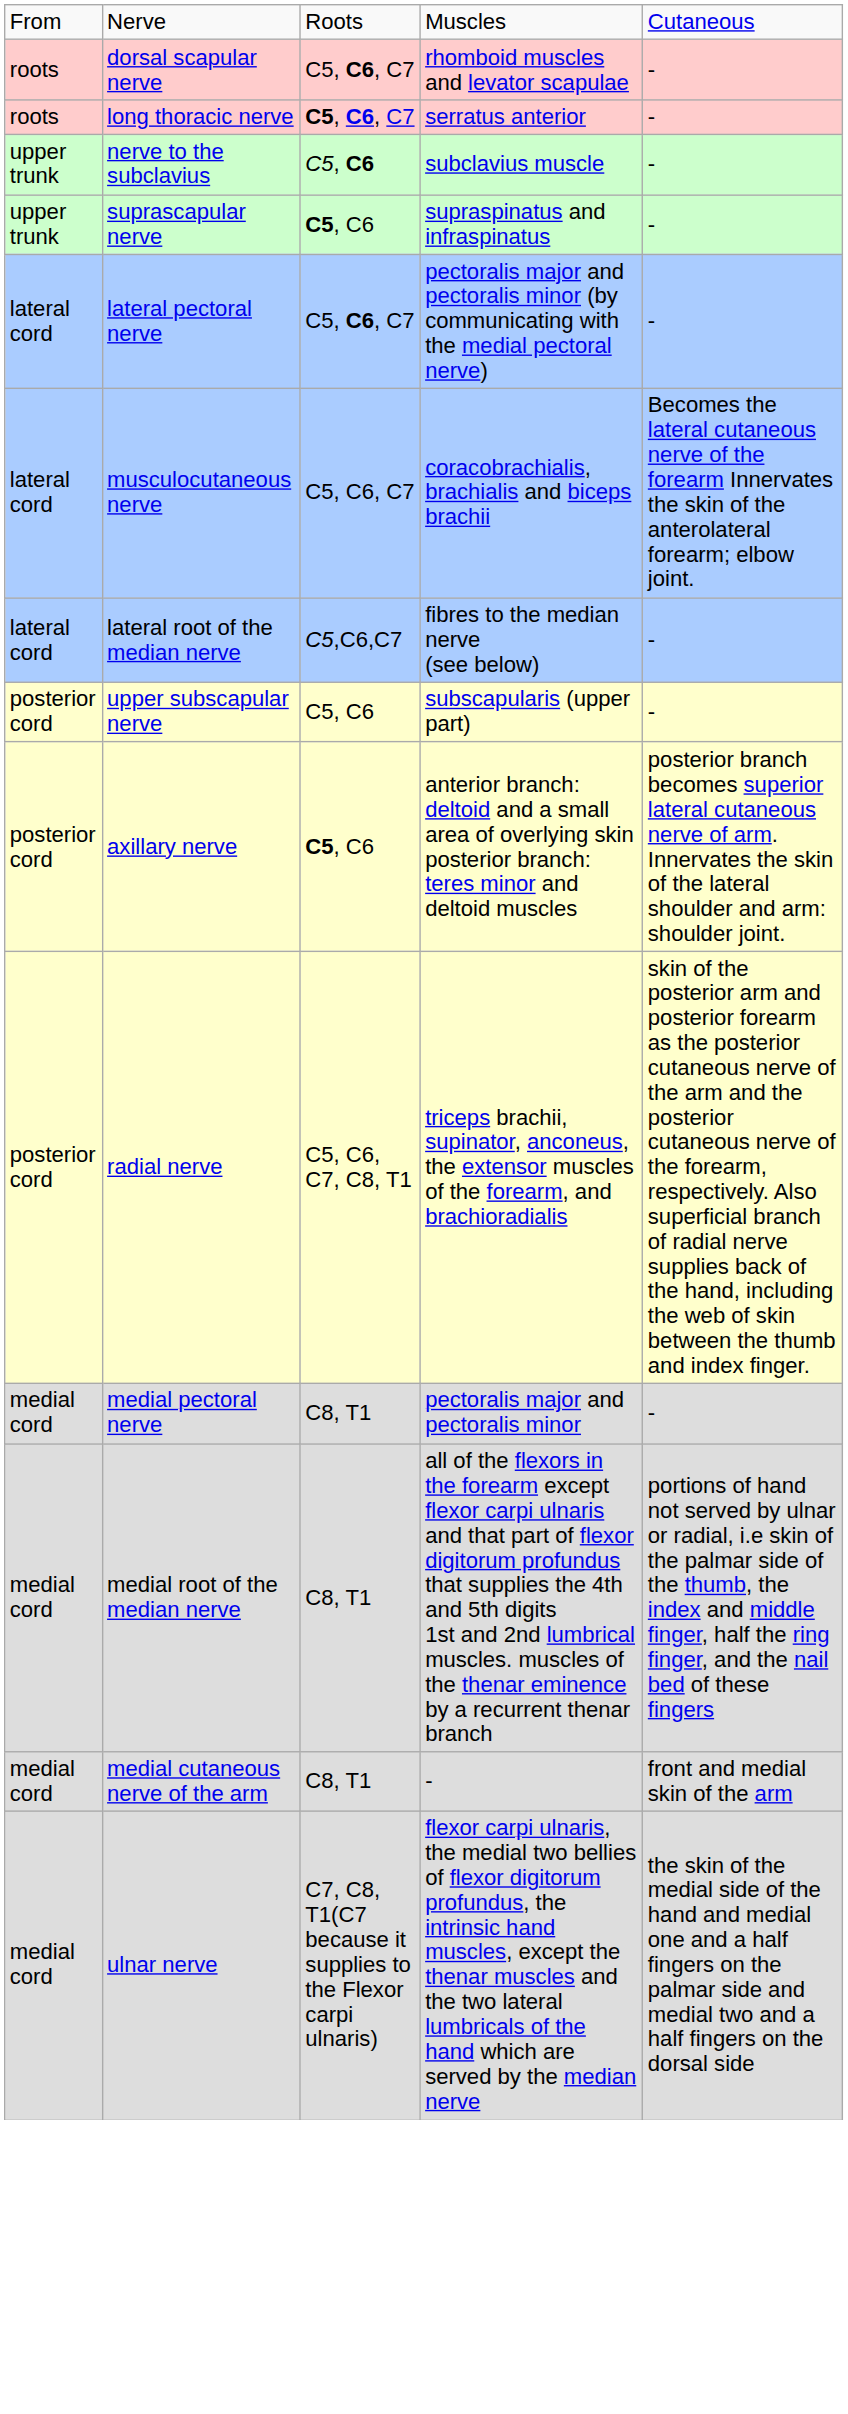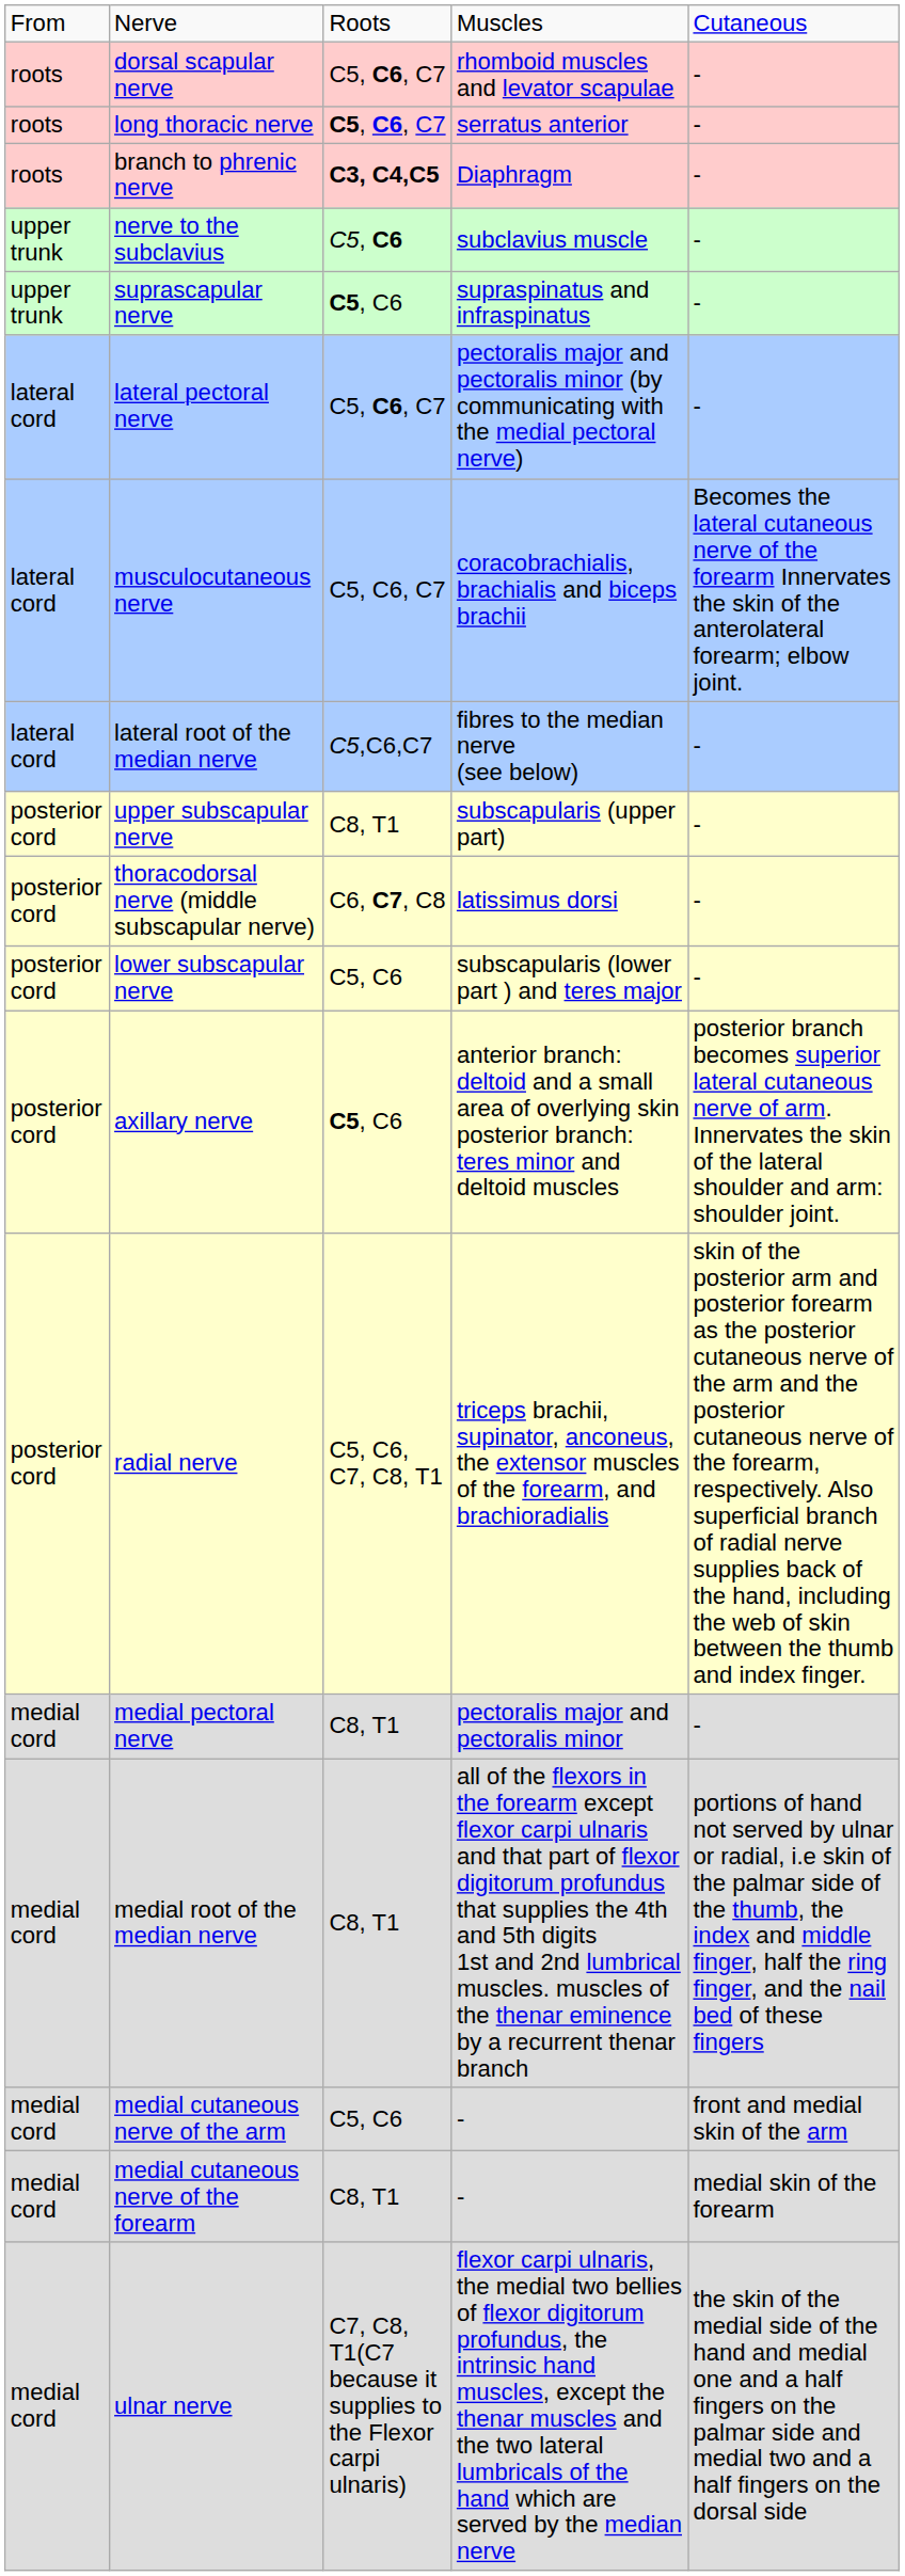 <table class="wikitable">
 <tr>
 <td>From</td>
 <td>Nerve</td>
 <td>Roots</td>
 <td>Muscles</td>
 <td><a href='#'>Cutaneous</a></td>
 </tr>
 <tr style="background:#ffcccc">
 <td>roots</td>
 <td><a href='#'>dorsal scapular nerve</a></td>
 <td>C5, <strong>C6</strong>, C7</td>
 <td><a href='#'>rhomboid muscles</a> and <a href='#'>levator scapulae</a></td>
 <td>-</td>
 </tr>
 <tr style="background:#ffcccc">
 <td>roots</td>
 <td><a href='#'>long thoracic nerve</a></td>
 <td><strong>C5</strong>, <strong><a href='#'>C6</a></strong>, <a href='#'>C7</a></td>
 <td><a href='#'>serratus anterior</a></td>
+<td>-</td>
+</tr>
+<tr style="background:#ffcccc">
+<td>roots</td>
+<td>branch to <a href='#'>phrenic nerve</a></td>
+<td><strong>C3, C4,C5</strong></td>
+<td><a href='#'>Diaphragm</a></td>
 <td>-</td>
 </tr>
 <tr style="background:#ccffcc">
 <td>upper trunk</td>
 <td><a href='#'>nerve to the subclavius</a></td>
 <td><em>C5</em>, <strong>C6</strong></td>
 <td><a href='#'>subclavius muscle</a></td>
 <td>-</td>
 </tr>
 <tr style="background:#ccffcc">
 <td>upper trunk</td>
 <td><a href='#'>suprascapular nerve</a></td>
 <td><strong>C5</strong>, C6</td>
 <td><a href='#'>supraspinatus</a> and <a href='#'>infraspinatus</a></td>
 <td>-</td>
 </tr>
 <tr style="background:#aaccff">
 <td>lateral cord</td>
 <td><a href='#'>lateral pectoral nerve</a></td>
 <td>C5, <strong>C6</strong>, C7</td>
 <td><a href='#'>pectoralis major</a> and <a href='#'>pectoralis minor</a> (by communicating with the <a href='#'>medial pectoral nerve</a>)</td>
 <td>-</td>
 </tr>
 <tr style="background:#aaccff">
 <td>lateral cord</td>
 <td><a href='#'>musculocutaneous nerve</a></td>
 <td>C5, C6, C7</td>
 <td><a href='#'>coracobrachialis</a>, <a href='#'>brachialis</a> and <a href='#'>biceps brachii</a></td>
 <td>Becomes the <a href='#'>lateral cutaneous nerve of the forearm</a> Innervates the skin of the anterolateral forearm; elbow joint.</td>
 </tr>
 <tr style="background:#aaccff">
 <td>lateral cord</td>
 <td>lateral root of the <a href='#'>median nerve</a></td>
 <td><em>C5</em>,C6,C7</td>
 <td>fibres to the median nerve<br>(see below)</td>
 <td>-</td>
 </tr>
 <tr style="background:#ffffcc">
 <td>posterior cord</td>
 <td><a href='#'>upper subscapular nerve</a></td>
+<td>C8, T1</td>
+<td><a href='#'>subscapularis</a> (upper part)</td>
+<td>-</td>
+</tr>
+<tr style="background:#ffffcc">
+<td>posterior cord</td>
+<td><a href='#'>thoracodorsal nerve</a> (middle subscapular nerve)</td>
+<td>C6, <strong>C7</strong>, C8</td>
+<td><a href='#'>latissimus dorsi</a></td>
+<td>-</td>
+</tr>
+<tr style="background:#ffffcc">
+<td>posterior cord</td>
+<td><a href='#'>lower subscapular nerve</a></td>
 <td>C5, C6</td>
-<td><a href='#'>subscapularis</a> (upper part)</td>
+<td>subscapularis (lower part ) and <a href='#'>teres major</a></td>
 <td>-</td>
 </tr>
 <tr style="background:#ffffcc">
 <td>posterior cord</td>
 <td><a href='#'>axillary nerve</a></td>
 <td><strong>C5</strong>, C6</td>
 <td>anterior branch: <a href='#'>deltoid</a> and a small area of overlying skin<br> posterior branch: <a href='#'>teres minor</a> and deltoid muscles</td>
 <td>posterior branch becomes <a href='#'>superior lateral cutaneous nerve of arm</a>. Innervates the skin of the lateral shoulder and arm: shoulder joint.</td>
 </tr>
 <tr style="background:#ffffcc">
 <td>posterior cord</td>
 <td><a href='#'>radial nerve</a></td>
 <td>C5, C6, C7, C8, T1</td>
 <td><a href='#'>triceps</a> brachii, <a href='#'>supinator</a>, <a href='#'>anconeus</a>, the <a href='#'>extensor</a> muscles of the <a href='#'>forearm</a>, and <a href='#'>brachioradialis</a></td>
 <td>skin of the posterior arm and posterior forearm as the posterior cutaneous nerve of the arm and the posterior cutaneous nerve of the forearm, respectively. Also superficial branch of radial nerve supplies back of the hand, including the web of skin between the thumb and index finger.</td>
 </tr>
 <tr style="background:#dddddd">
 <td>medial cord</td>
 <td><a href='#'>medial pectoral nerve</a></td>
 <td>C8, T1</td>
 <td><a href='#'>pectoralis major</a> and <a href='#'>pectoralis minor</a></td>
 <td>-</td>
 </tr>
 <tr style="background:#dddddd">
 <td>medial cord</td>
 <td>medial root of the <a href='#'>median nerve</a></td>
 <td>C8, T1</td>
 <td>all of the <a href='#'>flexors in the forearm</a> except <a href='#'>flexor carpi ulnaris</a> and that part of <a href='#'>flexor digitorum profundus</a> that supplies the 4th and 5th digits<br>1st and 2nd <a href='#'>lumbrical</a> muscles. muscles of the <a href='#'>thenar eminence</a> by a recurrent thenar branch</td>
 <td>portions of hand not served by ulnar or radial, i.e skin of the palmar side of the <a href='#'>thumb</a>, the <a href='#'>index</a> and <a href='#'>middle finger</a>, half the <a href='#'>ring finger</a>, and the <a href='#'>nail bed</a> of these <a href='#'>fingers</a></td>
 </tr>
 <tr style="background:#dddddd">
 <td>medial cord</td>
 <td><a href='#'>medial cutaneous nerve of the arm</a></td>
+<td>C5, C6</td>
+<td>-</td>
+<td>front and medial skin of the <a href='#'>arm</a></td>
+</tr>
+<tr style="background:#dddddd">
+<td>medial cord</td>
+<td><a href='#'>medial cutaneous nerve of the forearm</a></td>
 <td>C8, T1</td>
 <td>-</td>
-<td>front and medial skin of the <a href='#'>arm</a></td>
+<td>medial skin of the forearm</td>
 </tr>
 <tr style="background:#dddddd">
 <td>medial cord</td>
 <td><a href='#'>ulnar nerve</a></td>
 <td>C7, C8, T1(C7 because it supplies to the Flexor carpi ulnaris)</td>
 <td><a href='#'>flexor carpi ulnaris</a>, the medial two bellies of <a href='#'>flexor digitorum profundus</a>, the <a href='#'>intrinsic hand muscles</a>, except the <a href='#'>thenar muscles</a> and the two lateral <a href='#'>lumbricals of the hand</a> which are served by the <a href='#'>median nerve</a></td>
 <td>the skin of the medial side of the hand and medial one and a half fingers on the palmar side and medial two and a half fingers on the dorsal side</td>
 </tr>
 </table>
